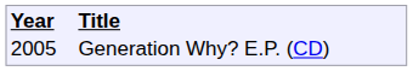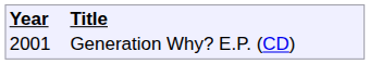 <table style="border: 1px solid #a0a0aa; background-color: #f0f0ff; width: 50%; margin-left:8px;">
 <tr>
 <td width=5%><u><strong>Year</strong></u></td>
 <td width=45%><u><strong>Title</strong></u></td>
 </tr>
 <tr>
-<td>2005</td>
+<td>2001</td>
 <td>Generation Why? E.P. (<a href='#'>CD</a>)</td>
 </tr>
 </table>
